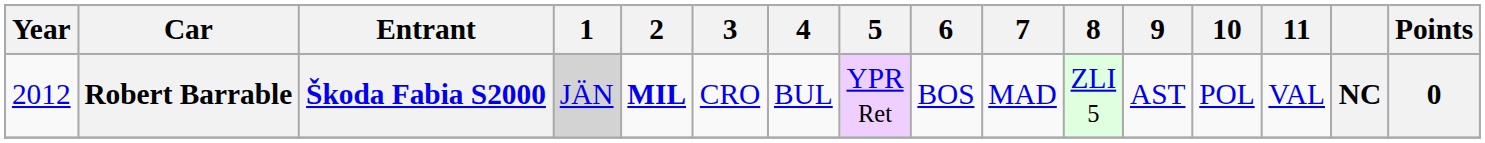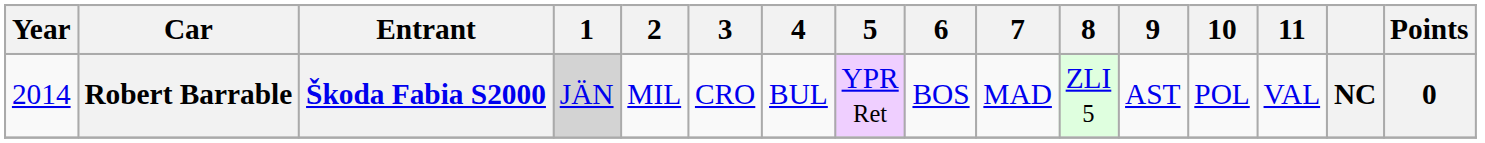 <table class="wikitable" border="1" style="text-align:center; font-size:90%;">
 <tr>
 <th>Year</th>
 <th>Car</th>
 <th>Entrant</th>
 <th>1</th>
 <th>2</th>
 <th>3</th>
 <th>4</th>
 <th>5</th>
 <th>6</th>
 <th>7</th>
 <th>8</th>
 <th>9</th>
 <th>10</th>
 <th>11</th>
 <th></th>
 <th>Points</th>
 </tr>
 <tr>
-<td><a href='#'>2012</a></td>
+<td><a href='#'>2014</a></td>
 <th> Robert Barrable</th>
 <th><a href='#'>Škoda Fabia S2000</a></th>
 <td style="background: lightgrey;"><a href='#'>JÄN</a></td>
-<td><strong><a href='#'>MIL</a></strong></td>
+<td><a href='#'>MIL</a></td>
 <td><a href='#'>CRO</a></td>
 <td><a href='#'>BUL</a></td>
 <td style="background:#EFCFFF;"><a href='#'>YPR</a><br><small>Ret</small></td>
 <td><a href='#'>BOS</a></td>
 <td><a href='#'>MAD</a></td>
 <td style="background:#DFFFDF;"><a href='#'>ZLI</a><br><small>5</small></td>
 <td><a href='#'>AST</a></td>
 <td><a href='#'>POL</a></td>
 <td><a href='#'>VAL</a></td>
 <th>NC</th>
 <th>0</th>
 </tr>
 <tr>
 </tr>
 </table>
